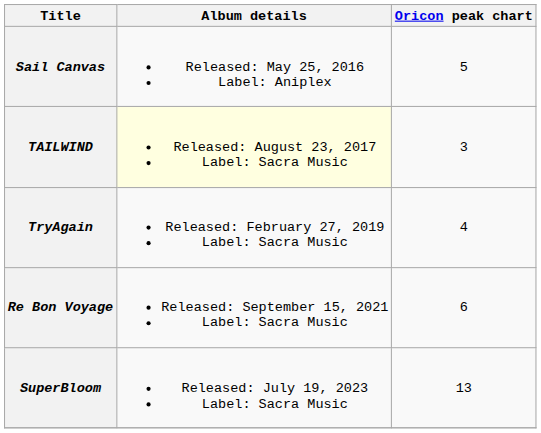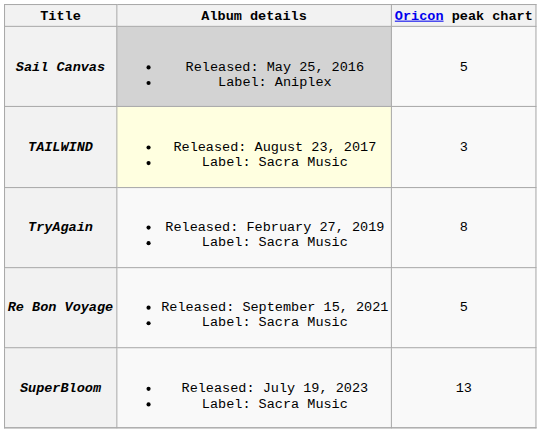 <table class="wikitable plainrowheaders" style="text-align:center;" border="1">
 <tr>
 <th>Title</th>
 <th>Album details</th>
 <th><a href='#'>Oricon</a> peak chart</th>
 </tr>
 <tr>
 <th scope="row"><em>Sail Canvas</em></th>
-<td><br><ul><li>Released: May 25, 2016</li><li>Label: Aniplex</li></ul></td>
+<td style="background: lightgrey;"><br><ul><li>Released: May 25, 2016</li><li>Label: Aniplex</li></ul></td>
 <td>5</td>
 </tr>
 <tr>
 <th scope="row"><em>TAILWIND</em></th>
 <td style="background: lightyellow;"><br><ul><li>Released: August 23, 2017</li><li>Label: Sacra Music</li></ul></td>
 <td>3</td>
 </tr>
 <tr>
 <th scope="row"><em>TryAgain</em></th>
 <td><br><ul><li>Released: February 27, 2019</li><li>Label: Sacra Music</li></ul></td>
-<td>4</td>
+<td>8</td>
 </tr>
 <tr>
 <th scope="row"><em>Re Bon Voyage</em></th>
 <td><br><ul><li>Released: September 15, 2021</li><li>Label: Sacra Music</li></ul></td>
-<td>6</td>
+<td>5</td>
 </tr>
 <tr>
 <th scope="row"><em>SuperBloom</em></th>
 <td><br><ul><li>Released: July 19, 2023</li><li>Label: Sacra Music</li></ul></td>
 <td>13</td>
 </tr>
 <tr>
 </tr>
 </table>
